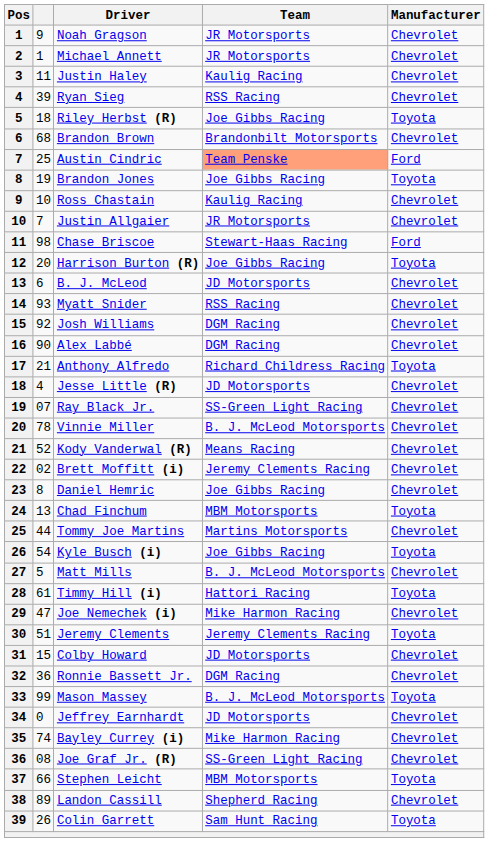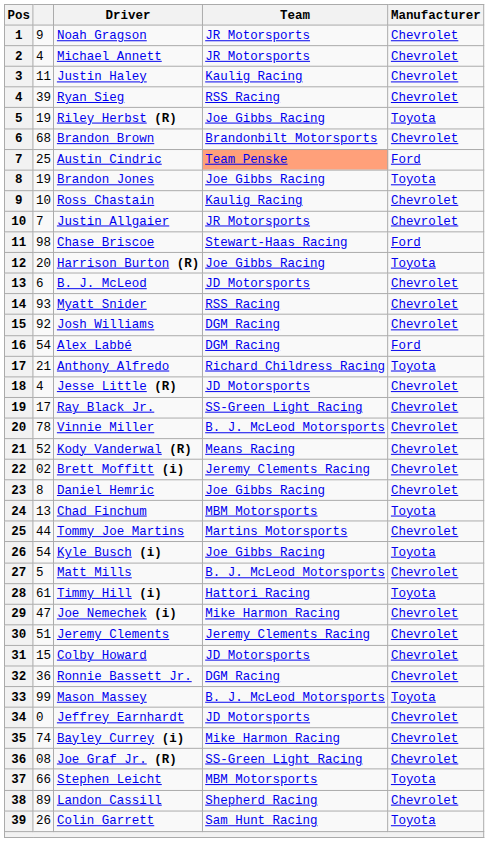 <table class="wikitable" style="font-size:98%">
 <tr>
 <th>Pos</th>
 <th></th>
 <th>Driver</th>
 <th>Team</th>
 <th>Manufacturer</th>
 </tr>
 <tr>
 <th>1</th>
 <td>9</td>
 <td><a href='#'>Noah Gragson</a></td>
 <td><a href='#'>JR Motorsports</a></td>
 <td><a href='#'>Chevrolet</a></td>
 </tr>
 <tr>
 <th>2</th>
-<td>1</td>
+<td>4</td>
 <td><a href='#'>Michael Annett</a></td>
 <td><a href='#'>JR Motorsports</a></td>
 <td><a href='#'>Chevrolet</a></td>
 </tr>
 <tr>
 <th>3</th>
 <td>11</td>
 <td><a href='#'>Justin Haley</a></td>
 <td><a href='#'>Kaulig Racing</a></td>
 <td><a href='#'>Chevrolet</a></td>
 </tr>
 <tr>
 <th>4</th>
 <td>39</td>
 <td><a href='#'>Ryan Sieg</a></td>
 <td><a href='#'>RSS Racing</a></td>
 <td><a href='#'>Chevrolet</a></td>
 </tr>
 <tr>
 <th>5</th>
-<td>18</td>
+<td>19</td>
 <td><a href='#'>Riley Herbst</a> <strong>(R)</strong></td>
 <td><a href='#'>Joe Gibbs Racing</a></td>
 <td><a href='#'>Toyota</a></td>
 </tr>
 <tr>
 <th>6</th>
 <td>68</td>
 <td><a href='#'>Brandon Brown</a></td>
 <td><a href='#'>Brandonbilt Motorsports</a></td>
 <td><a href='#'>Chevrolet</a></td>
 </tr>
 <tr>
 <th>7</th>
 <td>25</td>
 <td><a href='#'>Austin Cindric</a></td>
 <td style="background: lightsalmon;"><a href='#'>Team Penske</a></td>
 <td><a href='#'>Ford</a></td>
 </tr>
 <tr>
 <th>8</th>
 <td>19</td>
 <td><a href='#'>Brandon Jones</a></td>
 <td><a href='#'>Joe Gibbs Racing</a></td>
 <td><a href='#'>Toyota</a></td>
 </tr>
 <tr>
 <th>9</th>
 <td>10</td>
 <td><a href='#'>Ross Chastain</a></td>
 <td><a href='#'>Kaulig Racing</a></td>
 <td><a href='#'>Chevrolet</a></td>
 </tr>
 <tr>
 <th>10</th>
 <td>7</td>
 <td><a href='#'>Justin Allgaier</a></td>
 <td><a href='#'>JR Motorsports</a></td>
 <td><a href='#'>Chevrolet</a></td>
 </tr>
 <tr>
 <th>11</th>
 <td>98</td>
 <td><a href='#'>Chase Briscoe</a></td>
 <td><a href='#'>Stewart-Haas Racing</a></td>
 <td><a href='#'>Ford</a></td>
 </tr>
 <tr>
 <th>12</th>
 <td>20</td>
 <td><a href='#'>Harrison Burton</a> <strong>(R)</strong></td>
 <td><a href='#'>Joe Gibbs Racing</a></td>
 <td><a href='#'>Toyota</a></td>
 </tr>
 <tr>
 <th>13</th>
 <td>6</td>
 <td><a href='#'>B. J. McLeod</a></td>
 <td><a href='#'>JD Motorsports</a></td>
 <td><a href='#'>Chevrolet</a></td>
 </tr>
 <tr>
 <th>14</th>
 <td>93</td>
 <td><a href='#'>Myatt Snider</a></td>
 <td><a href='#'>RSS Racing</a></td>
 <td><a href='#'>Chevrolet</a></td>
 </tr>
 <tr>
 <th>15</th>
 <td>92</td>
 <td><a href='#'>Josh Williams</a></td>
 <td><a href='#'>DGM Racing</a></td>
 <td><a href='#'>Chevrolet</a></td>
 </tr>
 <tr>
 <th>16</th>
-<td>90</td>
+<td>54</td>
 <td><a href='#'>Alex Labbé</a></td>
 <td><a href='#'>DGM Racing</a></td>
-<td><a href='#'>Chevrolet</a></td>
+<td><a href='#'>Ford</a></td>
 </tr>
 <tr>
 <th>17</th>
 <td>21</td>
 <td><a href='#'>Anthony Alfredo</a></td>
 <td><a href='#'>Richard Childress Racing</a></td>
 <td><a href='#'>Toyota</a></td>
 </tr>
 <tr>
 <th>18</th>
 <td>4</td>
 <td><a href='#'>Jesse Little</a> <strong>(R)</strong></td>
 <td><a href='#'>JD Motorsports</a></td>
 <td><a href='#'>Chevrolet</a></td>
 </tr>
 <tr>
 <th>19</th>
-<td>07</td>
+<td>17</td>
 <td><a href='#'>Ray Black Jr.</a></td>
 <td><a href='#'>SS-Green Light Racing</a></td>
 <td><a href='#'>Chevrolet</a></td>
 </tr>
 <tr>
 <th>20</th>
 <td>78</td>
 <td><a href='#'>Vinnie Miller</a></td>
 <td><a href='#'>B. J. McLeod Motorsports</a></td>
 <td><a href='#'>Chevrolet</a></td>
 </tr>
 <tr>
 <th>21</th>
 <td>52</td>
 <td><a href='#'>Kody Vanderwal</a> <strong>(R)</strong></td>
 <td><a href='#'>Means Racing</a></td>
 <td><a href='#'>Chevrolet</a></td>
 </tr>
 <tr>
 <th>22</th>
 <td>02</td>
 <td><a href='#'>Brett Moffitt</a> <strong>(i)</strong></td>
 <td><a href='#'>Jeremy Clements Racing</a></td>
 <td><a href='#'>Chevrolet</a></td>
 </tr>
 <tr>
 <th>23</th>
 <td>8</td>
 <td><a href='#'>Daniel Hemric</a></td>
 <td><a href='#'>Joe Gibbs Racing</a></td>
 <td><a href='#'>Chevrolet</a></td>
 </tr>
 <tr>
 <th>24</th>
 <td>13</td>
 <td><a href='#'>Chad Finchum</a></td>
 <td><a href='#'>MBM Motorsports</a></td>
 <td><a href='#'>Toyota</a></td>
 </tr>
 <tr>
 <th>25</th>
 <td>44</td>
 <td><a href='#'>Tommy Joe Martins</a></td>
 <td><a href='#'>Martins Motorsports</a></td>
 <td><a href='#'>Chevrolet</a></td>
 </tr>
 <tr>
 <th>26</th>
 <td>54</td>
 <td><a href='#'>Kyle Busch</a> <strong>(i)</strong></td>
 <td><a href='#'>Joe Gibbs Racing</a></td>
 <td><a href='#'>Toyota</a></td>
 </tr>
 <tr>
 <th>27</th>
 <td>5</td>
 <td><a href='#'>Matt Mills</a></td>
 <td><a href='#'>B. J. McLeod Motorsports</a></td>
 <td><a href='#'>Chevrolet</a></td>
 </tr>
 <tr>
 <th>28</th>
 <td>61</td>
 <td><a href='#'>Timmy Hill</a> <strong>(i)</strong></td>
 <td><a href='#'>Hattori Racing</a></td>
 <td><a href='#'>Toyota</a></td>
 </tr>
 <tr>
 <th>29</th>
 <td>47</td>
 <td><a href='#'>Joe Nemechek</a> <strong>(i)</strong></td>
 <td><a href='#'>Mike Harmon Racing</a></td>
 <td><a href='#'>Chevrolet</a></td>
 </tr>
 <tr>
 <th>30</th>
 <td>51</td>
 <td><a href='#'>Jeremy Clements</a></td>
 <td><a href='#'>Jeremy Clements Racing</a></td>
-<td><a href='#'>Toyota</a></td>
+<td><a href='#'>Chevrolet</a></td>
 </tr>
 <tr>
 <th>31</th>
 <td>15</td>
 <td><a href='#'>Colby Howard</a></td>
 <td><a href='#'>JD Motorsports</a></td>
 <td><a href='#'>Chevrolet</a></td>
 </tr>
 <tr>
 <th>32</th>
 <td>36</td>
 <td><a href='#'>Ronnie Bassett Jr.</a></td>
 <td><a href='#'>DGM Racing</a></td>
 <td><a href='#'>Chevrolet</a></td>
 </tr>
 <tr>
 <th>33</th>
 <td>99</td>
 <td><a href='#'>Mason Massey</a></td>
 <td><a href='#'>B. J. McLeod Motorsports</a></td>
 <td><a href='#'>Toyota</a></td>
 </tr>
 <tr>
 <th>34</th>
 <td>0</td>
 <td><a href='#'>Jeffrey Earnhardt</a></td>
 <td><a href='#'>JD Motorsports</a></td>
 <td><a href='#'>Chevrolet</a></td>
 </tr>
 <tr>
 <th>35</th>
 <td>74</td>
 <td><a href='#'>Bayley Currey</a> <strong>(i)</strong></td>
 <td><a href='#'>Mike Harmon Racing</a></td>
 <td><a href='#'>Chevrolet</a></td>
 </tr>
 <tr>
 <th>36</th>
 <td>08</td>
 <td><a href='#'>Joe Graf Jr.</a> <strong>(R)</strong></td>
 <td><a href='#'>SS-Green Light Racing</a></td>
 <td><a href='#'>Chevrolet</a></td>
 </tr>
 <tr>
 <th>37</th>
 <td>66</td>
 <td><a href='#'>Stephen Leicht</a></td>
 <td><a href='#'>MBM Motorsports</a></td>
 <td><a href='#'>Toyota</a></td>
 </tr>
 <tr>
 <th>38</th>
 <td>89</td>
 <td><a href='#'>Landon Cassill</a></td>
 <td><a href='#'>Shepherd Racing</a></td>
 <td><a href='#'>Chevrolet</a></td>
 </tr>
 <tr>
 <th>39</th>
 <td>26</td>
 <td><a href='#'>Colin Garrett</a></td>
 <td><a href='#'>Sam Hunt Racing</a></td>
 <td><a href='#'>Toyota</a></td>
 </tr>
 <tr>
 <th colspan="5"></th>
 </tr>
 <tr>
 </tr>
 </table>
